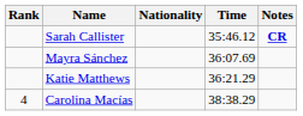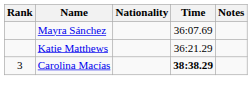 <table class="wikitable sortable" style="text-align:center">
 <tr>
 <th>Rank</th>
 <th>Name</th>
 <th>Nationality</th>
 <th>Time</th>
 <th>Notes</th>
-</tr>
-<tr>
-<td></td>
-<td align=left><a href='#'>Sarah Callister</a></td>
-<td align=left></td>
-<td>35:46.12</td>
-<td><a href='#'><strong>CR</strong></a></td>
 </tr>
 <tr>
 <td></td>
 <td align=left><a href='#'>Mayra Sánchez</a></td>
 <td align=left></td>
 <td>36:07.69</td>
 <td></td>
 </tr>
 <tr>
 <td></td>
 <td align=left><a href='#'>Katie Matthews</a></td>
 <td align=left></td>
 <td>36:21.29</td>
 <td></td>
 </tr>
 <tr>
-<td>4</td>
+<td>3</td>
 <td align=left><a href='#'>Carolina Macías</a></td>
 <td align=left></td>
-<td>38:38.29</td>
+<td><strong>38:38.29</strong></td>
 <td></td>
 </tr>
 </table>
